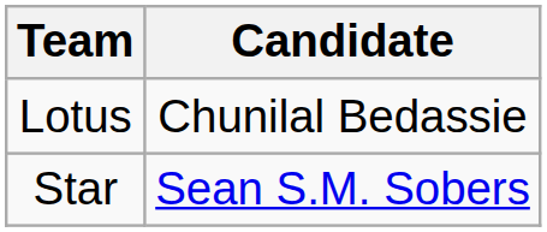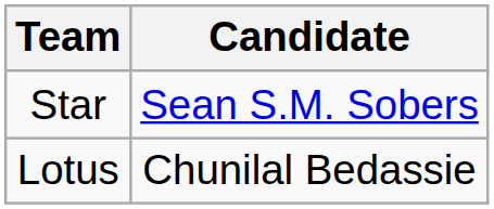 <table class="wikitable" style="text-align:center">
 <tr>
 <th>Team</th>
 <th>Candidate</th>
 </tr>
 <tr>
+<td>Star</td>
+<td><a href='#'>Sean S.M. Sobers</a></td>
+</tr>
+<tr>
 <td>Lotus</td>
 <td>Chunilal Bedassie</td>
 </tr>
-<tr>
-<td>Star</td>
-<td><a href='#'>Sean S.M. Sobers</a></td>
-</tr>
 </table>
